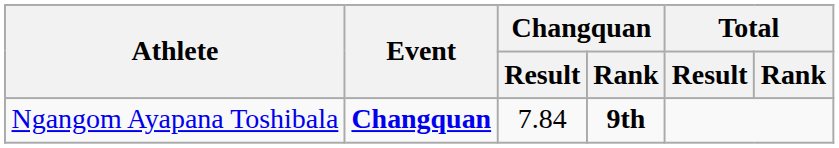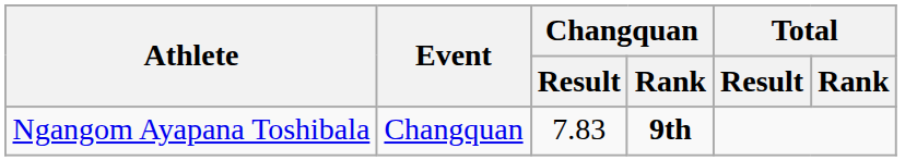 <table class=wikitable style="font-size:90%">
 <tr>
 <th rowspan="2">Athlete</th>
 <th rowspan="2">Event</th>
 <th colspan="2">Changquan</th>
 <th colspan="2">Total</th>
 </tr>
 <tr>
 <th>Result</th>
 <th>Rank</th>
 <th>Result</th>
 <th>Rank</th>
 </tr>
 <tr>
 <td><a href='#'>Ngangom Ayapana Toshibala</a></td>
-<td><strong><a href='#'>Changquan</a></strong></td>
-<td align=center>7.84</td>
+<td><a href='#'>Changquan</a></td>
+<td align=center>7.83</td>
 <td align=center><strong>9th</strong></td>
 </tr>
 </table>
